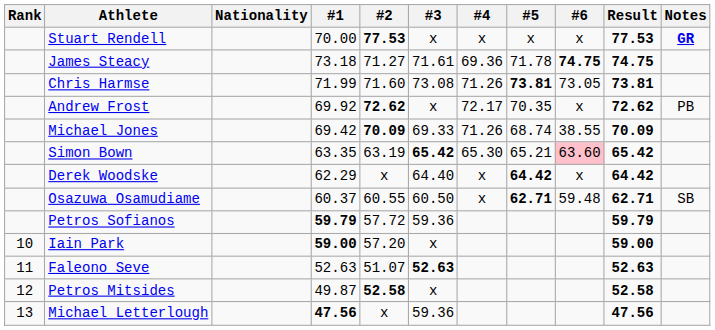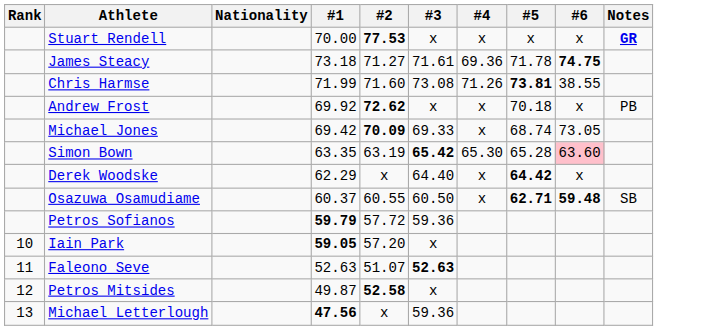 <table class="wikitable sortable" style="text-align:center">
 <tr>
 <th>Rank</th>
 <th>Athlete</th>
 <th>Nationality</th>
 <th>#1</th>
 <th>#2</th>
 <th>#3</th>
 <th>#4</th>
 <th>#5</th>
 <th>#6</th>
-<th>Result</th>
 <th>Notes</th>
 </tr>
 <tr>
 <td></td>
 <td align="left"><a href='#'>Stuart Rendell</a></td>
 <td align=left></td>
 <td>70.00</td>
 <td><strong>77.53</strong></td>
 <td>x</td>
 <td>x</td>
 <td>x</td>
 <td>x</td>
-<td><strong>77.53</strong></td>
 <td><strong><a href='#'>GR</a></strong></td>
 </tr>
 <tr>
 <td></td>
 <td align="left"><a href='#'>James Steacy</a></td>
 <td align=left></td>
 <td>73.18</td>
 <td>71.27</td>
 <td>71.61</td>
 <td>69.36</td>
 <td>71.78</td>
 <td><strong>74.75</strong></td>
-<td><strong>74.75</strong></td>
 <td></td>
 </tr>
 <tr>
 <td></td>
 <td align="left"><a href='#'>Chris Harmse</a></td>
 <td align=left></td>
 <td>71.99</td>
 <td>71.60</td>
 <td>73.08</td>
 <td>71.26</td>
 <td><strong>73.81</strong></td>
-<td>73.05</td>
-<td><strong>73.81</strong></td>
+<td>38.55</td>
 <td></td>
 </tr>
 <tr>
 <td></td>
 <td align="left"><a href='#'>Andrew Frost</a></td>
 <td align=left></td>
 <td>69.92</td>
 <td><strong>72.62</strong></td>
 <td>x</td>
-<td>72.17</td>
-<td>70.35</td>
 <td>x</td>
-<td><strong>72.62</strong></td>
+<td>70.18</td>
+<td>x</td>
 <td>PB</td>
 </tr>
 <tr>
 <td></td>
 <td align="left"><a href='#'>Michael Jones</a></td>
 <td align=left></td>
 <td>69.42</td>
 <td><strong>70.09</strong></td>
 <td>69.33</td>
-<td>71.26</td>
+<td>x</td>
 <td>68.74</td>
-<td>38.55</td>
-<td><strong>70.09</strong></td>
+<td>73.05</td>
 <td></td>
 </tr>
 <tr>
 <td></td>
 <td align="left"><a href='#'>Simon Bown</a></td>
 <td align=left></td>
 <td>63.35</td>
 <td>63.19</td>
 <td><strong>65.42</strong></td>
 <td>65.30</td>
-<td>65.21</td>
+<td>65.28</td>
 <td style="background: pink;">63.60</td>
-<td><strong>65.42</strong></td>
 <td></td>
 </tr>
 <tr>
 <td></td>
 <td align="left"><a href='#'>Derek Woodske</a></td>
 <td align=left></td>
 <td>62.29</td>
 <td>x</td>
 <td>64.40</td>
 <td>x</td>
 <td><strong>64.42</strong></td>
 <td>x</td>
-<td><strong>64.42</strong></td>
 <td></td>
 </tr>
 <tr>
 <td></td>
 <td align="left"><a href='#'>Osazuwa Osamudiame</a></td>
 <td align=left></td>
 <td>60.37</td>
 <td>60.55</td>
 <td>60.50</td>
 <td>x</td>
 <td><strong>62.71</strong></td>
-<td>59.48</td>
-<td><strong>62.71</strong></td>
+<td><strong>59.48</strong></td>
 <td>SB</td>
 </tr>
 <tr>
 <td></td>
 <td align="left"><a href='#'>Petros Sofianos</a></td>
 <td align=left></td>
 <td><strong>59.79</strong></td>
 <td>57.72</td>
 <td>59.36</td>
 <td></td>
 <td></td>
 <td></td>
-<td><strong>59.79</strong></td>
 <td></td>
 </tr>
 <tr>
 <td>10</td>
 <td align="left"><a href='#'>Iain Park</a></td>
 <td align=left></td>
-<td><strong>59.00</strong></td>
+<td><strong>59.05</strong></td>
 <td>57.20</td>
 <td>x</td>
 <td></td>
 <td></td>
 <td></td>
-<td><strong>59.00</strong></td>
 <td></td>
 </tr>
 <tr>
 <td>11</td>
 <td align="left"><a href='#'>Faleono Seve</a></td>
 <td align=left></td>
 <td>52.63</td>
 <td>51.07</td>
 <td><strong>52.63</strong></td>
 <td></td>
 <td></td>
 <td></td>
-<td><strong>52.63</strong></td>
 <td></td>
 </tr>
 <tr>
 <td>12</td>
 <td align="left"><a href='#'>Petros Mitsides</a></td>
 <td align=left></td>
 <td>49.87</td>
 <td><strong>52.58</strong></td>
 <td>x</td>
 <td></td>
 <td></td>
 <td></td>
-<td><strong>52.58</strong></td>
 <td></td>
 </tr>
 <tr>
 <td>13</td>
 <td align="left"><a href='#'>Michael Letterlough</a></td>
 <td align=left></td>
 <td><strong>47.56</strong></td>
 <td>x</td>
 <td>59.36</td>
 <td></td>
 <td></td>
 <td></td>
-<td><strong>47.56</strong></td>
 <td></td>
 </tr>
 </table>
